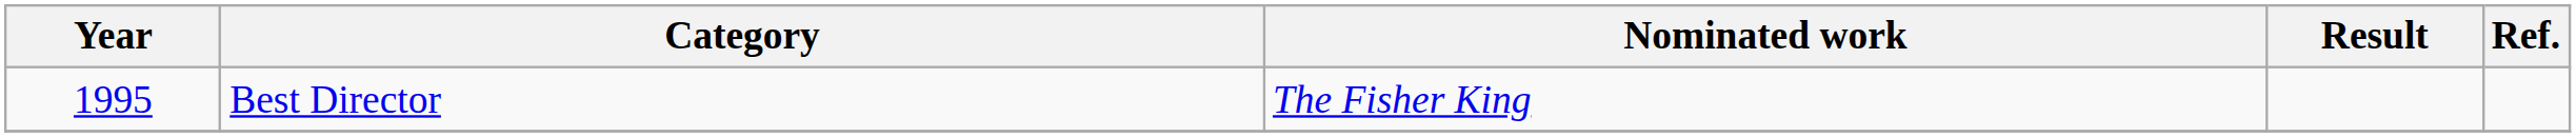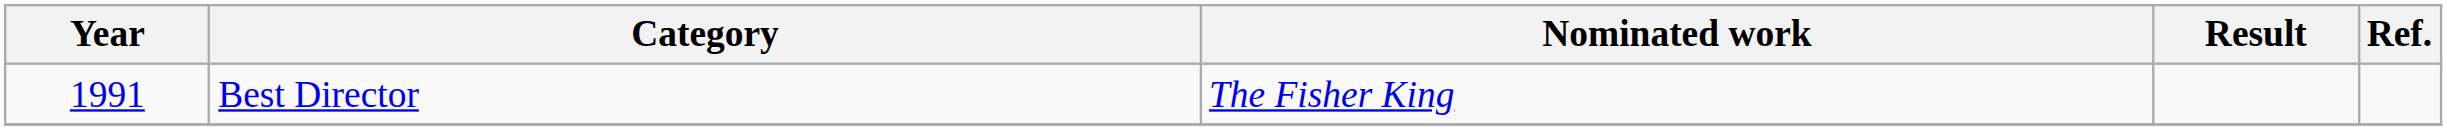 <table class=wikitable>
 <tr>
 <th scope="col" style="width:5em;">Year</th>
 <th scope="col" style="width:26em;">Category</th>
 <th scope="col" style="width:25em;">Nominated work</th>
 <th scope="col" style="width:5em;">Result</th>
 <th>Ref.</th>
 </tr>
 <tr>
-<td style="text-align:center;"><a href='#'>1995</a></td>
+<td style="text-align:center;"><a href='#'>1991</a></td>
 <td><a href='#'>Best Director</a></td>
 <td><em><a href='#'>The Fisher King</a></em></td>
 <td></td>
 <td></td>
 </tr>
 <tr>
 </tr>
 </table>
